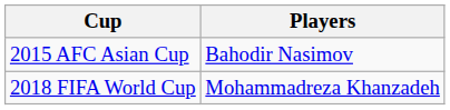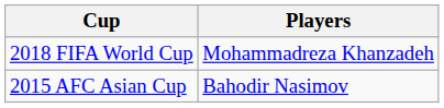 <table class="wikitable" style="text-align: left">
 <tr>
 <th>Cup</th>
 <th>Players</th>
 </tr>
 <tr>
+<td> <a href='#'>2018 FIFA World Cup</a></td>
+<td> <a href='#'>Mohammadreza Khanzadeh</a></td>
+</tr>
+<tr>
 <td style="text-align:left;"> <a href='#'>2015 AFC Asian Cup</a></td>
 <td> <a href='#'>Bahodir Nasimov</a></td>
 </tr>
-<tr>
-<td> <a href='#'>2018 FIFA World Cup</a></td>
-<td> <a href='#'>Mohammadreza Khanzadeh</a></td>
-</tr>
 </table>
